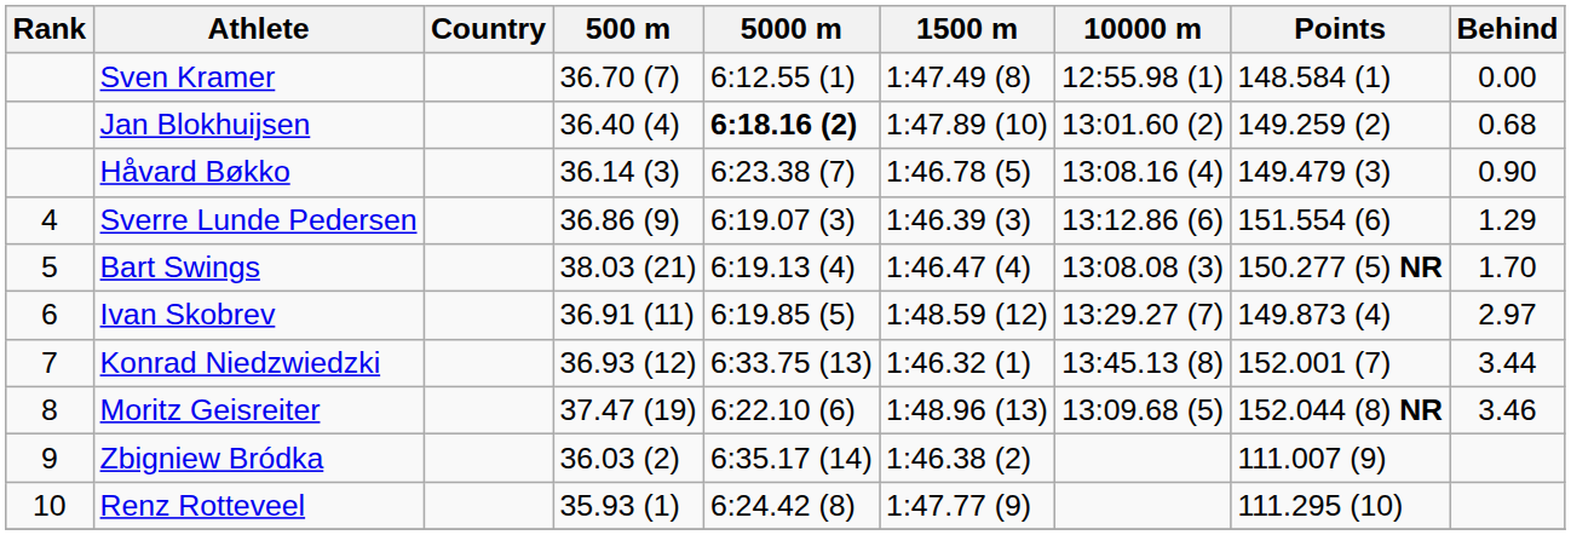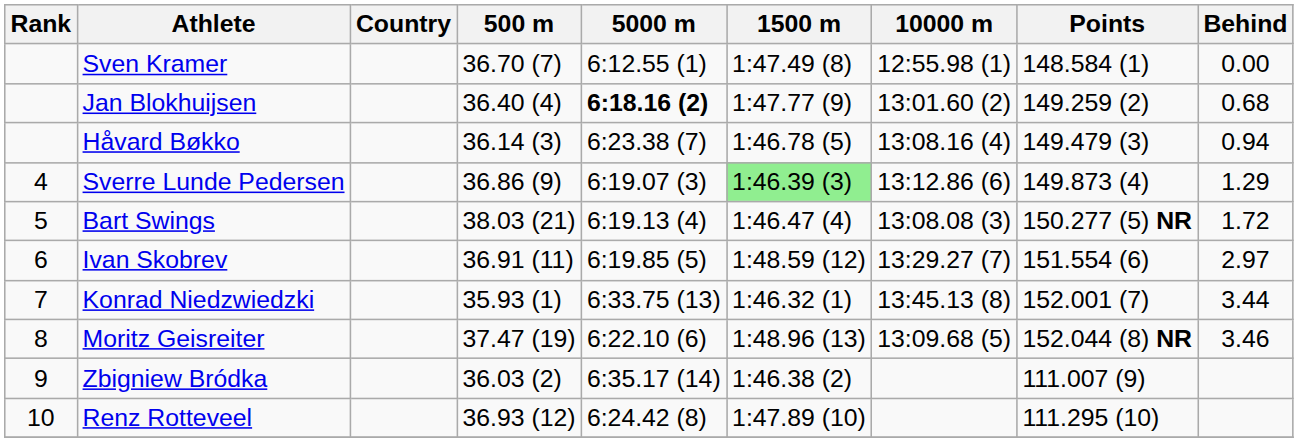 <table class="wikitable sortable" style="text-align:center">
 <tr>
 <th>Rank</th>
 <th>Athlete</th>
 <th>Country</th>
 <th>500 m</th>
 <th>5000 m</th>
 <th>1500 m</th>
 <th>10000 m</th>
 <th>Points</th>
 <th>Behind</th>
 </tr>
 <tr>
 <td></td>
 <td align="left"><a href='#'>Sven Kramer</a></td>
 <td align="left"></td>
 <td align="left">36.70 (7)</td>
 <td align="left">6:12.55 (1)</td>
 <td align="left">1:47.49 (8)</td>
 <td align="left">12:55.98 (1)</td>
 <td align="left">148.584 (1)</td>
 <td>0.00</td>
 </tr>
 <tr>
 <td></td>
 <td align="left"><a href='#'>Jan Blokhuijsen</a></td>
 <td align="left"></td>
 <td align="left">36.40 (4)</td>
 <td align="left"><strong>6:18.16 (2)</strong></td>
-<td align="left">1:47.89 (10)</td>
+<td align="left">1:47.77 (9)</td>
 <td align="left">13:01.60 (2)</td>
 <td align="left">149.259 (2)</td>
 <td>0.68</td>
 </tr>
 <tr>
 <td></td>
 <td align="left"><a href='#'>Håvard Bøkko</a></td>
 <td align="left"></td>
 <td align="left">36.14 (3)</td>
 <td align="left">6:23.38 (7)</td>
 <td align="left">1:46.78 (5)</td>
 <td align="left">13:08.16 (4)</td>
 <td align="left">149.479 (3)</td>
-<td>0.90</td>
+<td>0.94</td>
 </tr>
 <tr>
 <td>4</td>
 <td align="left"><a href='#'>Sverre Lunde Pedersen</a></td>
 <td align="left"></td>
 <td align="left">36.86 (9)</td>
 <td align="left">6:19.07 (3)</td>
-<td align="left">1:46.39 (3)</td>
+<td align="left" style="background: lightgreen;">1:46.39 (3)</td>
 <td align="left">13:12.86 (6)</td>
-<td align="left">151.554 (6)</td>
+<td align="left">149.873 (4)</td>
 <td>1.29</td>
 </tr>
 <tr>
 <td>5</td>
 <td align="left"><a href='#'>Bart Swings</a></td>
 <td align="left"></td>
 <td align="left">38.03 (21)</td>
 <td align="left">6:19.13 (4)</td>
 <td align="left">1:46.47 (4)</td>
 <td align="left">13:08.08 (3)</td>
 <td align="left">150.277 (5) <strong>NR</strong></td>
-<td>1.70</td>
+<td>1.72</td>
 </tr>
 <tr>
 <td>6</td>
 <td align="left"><a href='#'>Ivan Skobrev</a></td>
 <td align="left"></td>
 <td align="left">36.91 (11)</td>
 <td align="left">6:19.85 (5)</td>
 <td align="left">1:48.59 (12)</td>
 <td align="left">13:29.27 (7)</td>
-<td align="left">149.873 (4)</td>
+<td align="left">151.554 (6)</td>
 <td>2.97</td>
 </tr>
 <tr>
 <td>7</td>
 <td align="left"><a href='#'>Konrad Niedzwiedzki</a></td>
 <td align="left"></td>
-<td align="left">36.93 (12)</td>
+<td align="left">35.93 (1)</td>
 <td align="left">6:33.75 (13)</td>
 <td align="left">1:46.32 (1)</td>
 <td align="left">13:45.13 (8)</td>
 <td align="left">152.001 (7)</td>
 <td>3.44</td>
 </tr>
 <tr>
 <td>8</td>
 <td align="left"><a href='#'>Moritz Geisreiter</a></td>
 <td align="left"></td>
 <td align="left">37.47 (19)</td>
 <td align="left">6:22.10 (6)</td>
 <td align="left">1:48.96 (13)</td>
 <td align="left">13:09.68 (5)</td>
 <td align="left">152.044 (8) <strong>NR</strong></td>
 <td>3.46</td>
 </tr>
 <tr>
 <td>9</td>
 <td align="left"><a href='#'>Zbigniew Bródka</a></td>
 <td align="left"></td>
 <td align="left">36.03 (2)</td>
 <td align="left">6:35.17 (14)</td>
 <td align="left">1:46.38 (2)</td>
 <td></td>
 <td align="left">111.007 (9)</td>
 <td></td>
 </tr>
 <tr>
 <td>10</td>
 <td align="left"><a href='#'>Renz Rotteveel</a></td>
 <td align="left"></td>
-<td align="left">35.93 (1)</td>
+<td align="left">36.93 (12)</td>
 <td align="left">6:24.42 (8)</td>
-<td align="left">1:47.77 (9)</td>
+<td align="left">1:47.89 (10)</td>
 <td></td>
 <td align="left">111.295 (10)</td>
 <td></td>
 </tr>
 <tr>
 </tr>
 </table>
